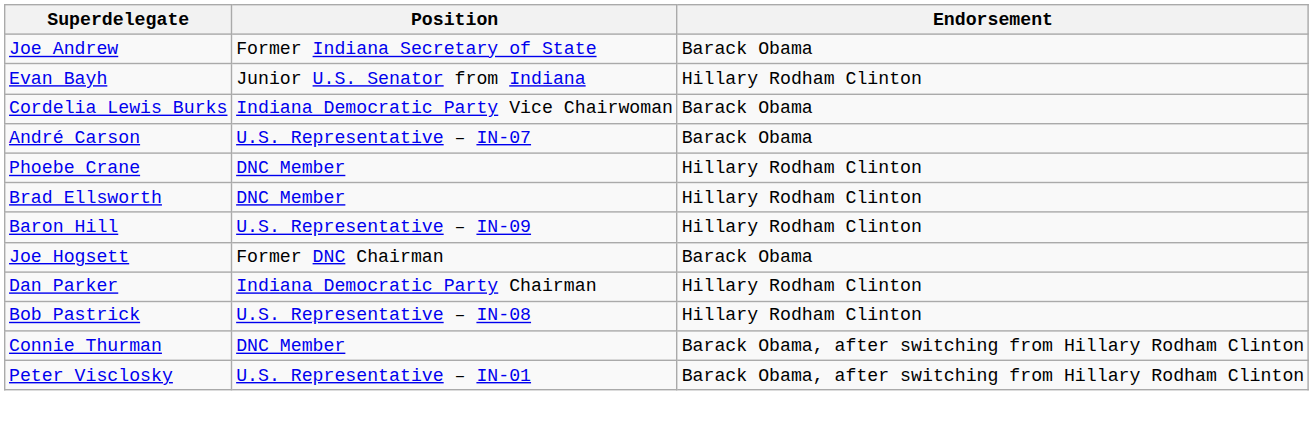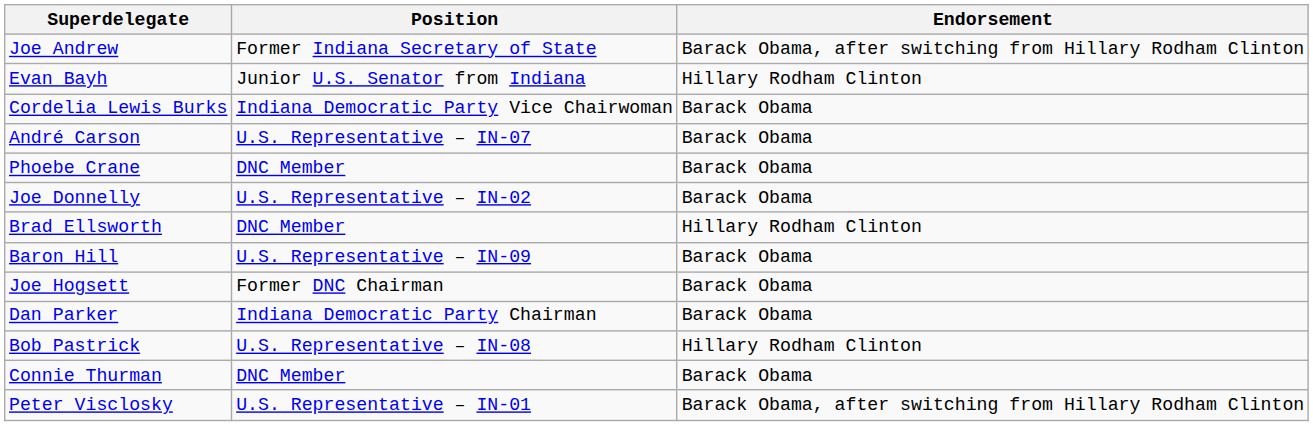 <table class="wikitable">
 <tr>
 <th>Superdelegate</th>
 <th>Position</th>
 <th>Endorsement</th>
 </tr>
 <tr>
 <td><a href='#'>Joe Andrew</a></td>
 <td>Former <a href='#'>Indiana Secretary of State</a></td>
-<td>Barack Obama</td>
+<td>Barack Obama, after switching from Hillary Rodham Clinton</td>
 </tr>
 <tr>
 <td><a href='#'>Evan Bayh</a></td>
 <td>Junior <a href='#'>U.S. Senator</a> from <a href='#'>Indiana</a></td>
 <td>Hillary Rodham Clinton</td>
 </tr>
 <tr>
 <td><a href='#'>Cordelia Lewis Burks</a></td>
 <td><a href='#'>Indiana Democratic Party</a> Vice Chairwoman</td>
 <td>Barack Obama</td>
 </tr>
 <tr>
 <td><a href='#'>André Carson</a></td>
 <td><a href='#'>U.S. Representative</a> – <a href='#'>IN-07</a></td>
 <td>Barack Obama</td>
 </tr>
 <tr>
 <td><a href='#'>Phoebe Crane</a></td>
 <td><a href='#'>DNC Member</a></td>
-<td>Hillary Rodham Clinton</td>
+<td>Barack Obama</td>
+</tr>
+<tr>
+<td><a href='#'>Joe Donnelly</a></td>
+<td><a href='#'>U.S. Representative</a> – <a href='#'>IN-02</a></td>
+<td>Barack Obama</td>
 </tr>
 <tr>
 <td><a href='#'>Brad Ellsworth</a></td>
 <td><a href='#'>DNC Member</a></td>
 <td>Hillary Rodham Clinton</td>
 </tr>
 <tr>
 <td><a href='#'>Baron Hill</a></td>
 <td><a href='#'>U.S. Representative</a> – <a href='#'>IN-09</a></td>
-<td>Hillary Rodham Clinton</td>
+<td>Barack Obama</td>
 </tr>
 <tr>
 <td><a href='#'>Joe Hogsett</a></td>
 <td>Former <a href='#'>DNC</a> Chairman</td>
 <td>Barack Obama</td>
 </tr>
 <tr>
 <td><a href='#'>Dan Parker</a></td>
 <td><a href='#'>Indiana Democratic Party</a> Chairman</td>
-<td>Hillary Rodham Clinton</td>
+<td>Barack Obama</td>
 </tr>
 <tr>
 <td><a href='#'>Bob Pastrick</a></td>
 <td><a href='#'>U.S. Representative</a> – <a href='#'>IN-08</a></td>
 <td>Hillary Rodham Clinton</td>
 </tr>
 <tr>
 <td><a href='#'>Connie Thurman</a></td>
 <td><a href='#'>DNC Member</a></td>
-<td>Barack Obama, after switching from Hillary Rodham Clinton</td>
+<td>Barack Obama</td>
 </tr>
 <tr>
 <td><a href='#'>Peter Visclosky</a></td>
 <td><a href='#'>U.S. Representative</a> – <a href='#'>IN-01</a></td>
 <td>Barack Obama, after switching from Hillary Rodham Clinton</td>
 </tr>
 </table>
